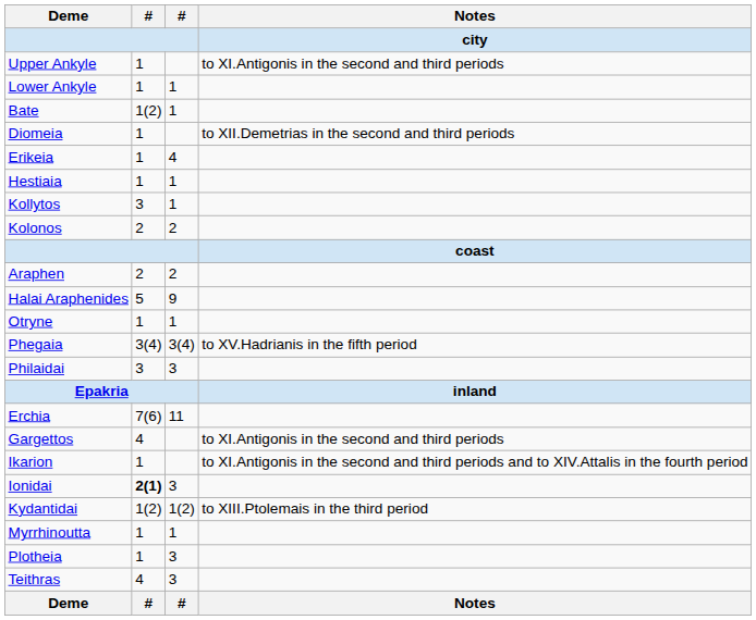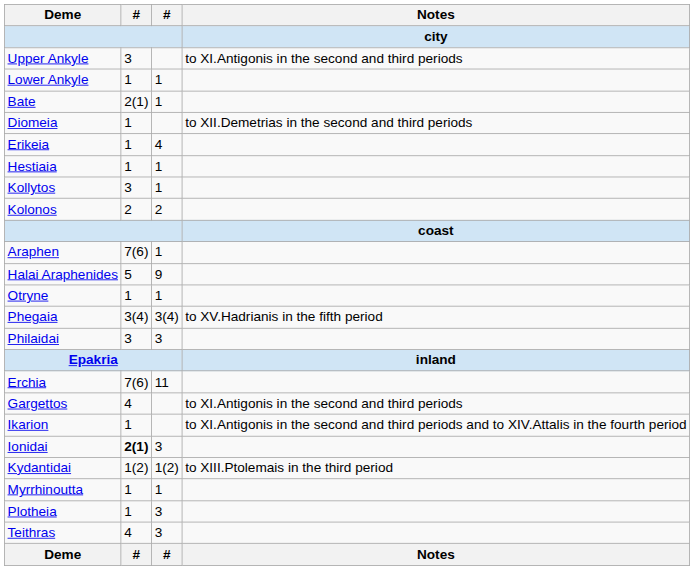 <table class="wikitable">
 <tr ---->
 <th>Deme</th>
 <th>#</th>
 <th>#</th>
 <th>Notes</th>
 </tr>
 <tr ---->
 <th colspan="3" style="background: #d0e5f5"></th>
 <th style="background: #d0e5f5">city</th>
 </tr>
 <tr ----style="background: #f1f5fc">
 <td><a href='#'>Upper Ankyle</a></td>
-<td>1</td>
+<td>3</td>
 <td></td>
 <td>to  XI.Antigonis in the second and third periods</td>
 </tr>
 <tr ----style="background: #f1f5fc">
 <td><a href='#'>Lower Ankyle</a></td>
 <td>1</td>
 <td>1</td>
 <td></td>
 </tr>
 <tr ----style="background: #f1f5fc">
 <td><a href='#'>Bate</a></td>
-<td>1(2)</td>
+<td>2(1)</td>
 <td>1</td>
 <td></td>
 </tr>
 <tr ----style="background: #f1f5fc">
 <td><a href='#'>Diomeia</a></td>
 <td>1</td>
 <td></td>
 <td>to  XII.Demetrias in the second and third periods</td>
 </tr>
 <tr ----style="background: #f1f5fc">
 <td><a href='#'>Erikeia</a></td>
 <td>1</td>
 <td>4</td>
 <td></td>
 </tr>
 <tr ----style="background: #f1f5fc">
 <td><a href='#'>Hestiaia</a></td>
 <td>1</td>
 <td>1</td>
 <td></td>
 </tr>
 <tr ----style="background: #f1f5fc">
 <td><a href='#'>Kollytos</a></td>
 <td>3</td>
 <td>1</td>
 <td></td>
 </tr>
 <tr ----style="background: #f1f5fc">
 <td><a href='#'>Kolonos</a></td>
 <td>2</td>
 <td>2</td>
 <td></td>
 </tr>
 <tr ---->
 <th colspan="3" style="background: #d0e5f5"></th>
 <th style="background: #d0e5f5">coast</th>
 </tr>
 <tr ----style="background: #f1f5fc">
 <td><a href='#'>Araphen</a></td>
-<td>2</td>
-<td>2</td>
+<td>7(6)</td>
+<td>1</td>
 <td></td>
 </tr>
 <tr ----style="background: #f1f5fc">
 <td><a href='#'>Halai Araphenides</a></td>
 <td>5</td>
 <td>9</td>
 <td></td>
 </tr>
 <tr ----style="background: #f1f5fc">
 <td><a href='#'>Otryne</a></td>
 <td>1</td>
 <td>1</td>
 <td></td>
 </tr>
 <tr ----style="background: #f1f5fc">
 <td><a href='#'>Phegaia</a></td>
 <td>3(4)</td>
 <td>3(4)</td>
 <td>to XV.Hadrianis in the fifth period</td>
 </tr>
 <tr ----style="background: #f1f5fc">
 <td><a href='#'>Philaidai</a></td>
 <td>3</td>
 <td>3</td>
 <td></td>
 </tr>
 <tr ---->
 <th colspan="3" style="background: #d0e5f5"><a href='#'>Epakria</a></th>
 <th style="background: #d0e5f5">inland</th>
 </tr>
 <tr ----style="background: #f1f5fc">
 <td><a href='#'>Erchia</a></td>
 <td>7(6)</td>
 <td>11</td>
 <td></td>
 </tr>
 <tr ----style="background: #f1f5fc">
 <td><a href='#'>Gargettos</a></td>
 <td>4</td>
 <td></td>
 <td>to  XI.Antigonis in the second and third periods</td>
 </tr>
 <tr ----style="background: #f1f5fc">
 <td><a href='#'>Ikarion</a></td>
 <td>1</td>
 <td></td>
 <td>to  XI.Antigonis in the second and third periods  and to XIV.Attalis in the fourth period</td>
 </tr>
 <tr ----style="background: #f1f5fc">
 <td><a href='#'>Ionidai</a></td>
 <td><strong>2(1)</strong></td>
 <td>3</td>
 <td></td>
 </tr>
 <tr ----style="background: #f1f5fc">
 <td><a href='#'>Kydantidai</a></td>
 <td>1(2)</td>
 <td>1(2)</td>
 <td>to  XIII.Ptolemais in the third period</td>
 </tr>
 <tr ----style="background: #f1f5fc">
 <td><a href='#'>Myrrhinoutta</a></td>
 <td>1</td>
 <td>1</td>
 <td></td>
 </tr>
 <tr ----style="background: #f1f5fc">
 <td><a href='#'>Plotheia</a></td>
 <td>1</td>
 <td>3</td>
 <td></td>
 </tr>
 <tr ----style="background: #f1f5fc">
 <td><a href='#'>Teithras</a></td>
 <td>4</td>
 <td>3</td>
 <td></td>
 </tr>
 <tr ---->
 <th>Deme</th>
 <th>#</th>
 <th>#</th>
 <th>Notes</th>
 </tr>
 </table>
